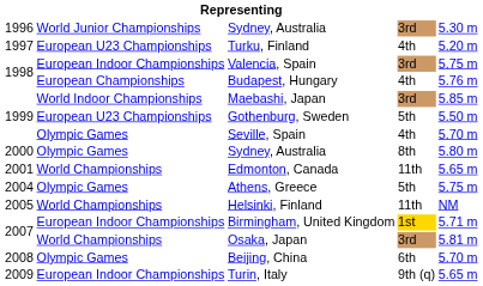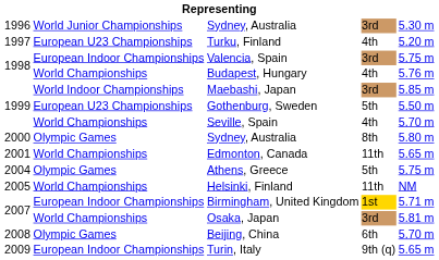 <table>
 <tr>
 <th colspan="6">Representing </th>
 </tr>
 <tr>
 <td>1996</td>
 <td><a href='#'>World Junior Championships</a></td>
 <td><a href='#'>Sydney</a>, Australia</td>
 <td bgcolor=cc9966>3rd</td>
 <td><a href='#'>5.30 m</a></td>
 </tr>
 <tr>
 <td>1997</td>
 <td><a href='#'>European U23 Championships</a></td>
 <td><a href='#'>Turku</a>, Finland</td>
 <td>4th</td>
 <td><a href='#'>5.20 m</a></td>
 </tr>
 <tr>
 <td rowspan=2>1998</td>
 <td><a href='#'>European Indoor Championships</a></td>
 <td><a href='#'>Valencia</a>, Spain</td>
 <td bgcolor=cc9966>3rd</td>
 <td><a href='#'>5.75 m</a></td>
 </tr>
 <tr>
-<td><a href='#'>European Championships</a></td>
+<td><a href='#'>World Championships</a></td>
 <td><a href='#'>Budapest</a>, Hungary</td>
 <td>4th</td>
 <td><a href='#'>5.76 m</a></td>
 </tr>
 <tr>
 <td rowspan=3>1999</td>
 <td><a href='#'>World Indoor Championships</a></td>
 <td><a href='#'>Maebashi</a>, Japan</td>
 <td bgcolor=cc9966>3rd</td>
 <td><a href='#'>5.85 m</a></td>
 </tr>
 <tr>
 <td><a href='#'>European U23 Championships</a></td>
 <td><a href='#'>Gothenburg</a>, Sweden</td>
 <td>5th</td>
 <td><a href='#'>5.50 m</a></td>
 </tr>
 <tr>
-<td><a href='#'>Olympic Games</a></td>
+<td><a href='#'>World Championships</a></td>
 <td><a href='#'>Seville</a>, Spain</td>
 <td>4th</td>
 <td><a href='#'>5.70 m</a></td>
 </tr>
 <tr>
 <td>2000</td>
 <td><a href='#'>Olympic Games</a></td>
 <td><a href='#'>Sydney</a>, Australia</td>
 <td>8th</td>
 <td><a href='#'>5.80 m</a></td>
 </tr>
 <tr>
 <td>2001</td>
 <td><a href='#'>World Championships</a></td>
 <td><a href='#'>Edmonton</a>, Canada</td>
 <td>11th</td>
 <td><a href='#'>5.65 m</a></td>
 </tr>
 <tr>
 <td>2004</td>
 <td><a href='#'>Olympic Games</a></td>
 <td><a href='#'>Athens</a>, Greece</td>
 <td>5th</td>
 <td><a href='#'>5.75 m</a></td>
 </tr>
 <tr>
 <td>2005</td>
 <td><a href='#'>World Championships</a></td>
 <td><a href='#'>Helsinki</a>, Finland</td>
 <td>11th</td>
 <td><a href='#'>NM</a></td>
 </tr>
 <tr>
 <td rowspan=2>2007</td>
 <td><a href='#'>European Indoor Championships</a></td>
 <td><a href='#'>Birmingham</a>, United Kingdom</td>
 <td bgcolor=gold>1st</td>
 <td><a href='#'>5.71 m</a></td>
 </tr>
 <tr>
 <td><a href='#'>World Championships</a></td>
 <td><a href='#'>Osaka</a>, Japan</td>
 <td bgcolor=cc9966>3rd</td>
 <td><a href='#'>5.81 m</a></td>
 </tr>
 <tr>
 <td>2008</td>
 <td><a href='#'>Olympic Games</a></td>
 <td><a href='#'>Beijing</a>, China</td>
 <td>6th</td>
 <td><a href='#'>5.70 m</a></td>
 </tr>
 <tr>
 <td>2009</td>
 <td><a href='#'>European Indoor Championships</a></td>
 <td><a href='#'>Turin</a>, Italy</td>
 <td>9th (q)</td>
 <td><a href='#'>5.65 m</a></td>
 </tr>
 </table>
